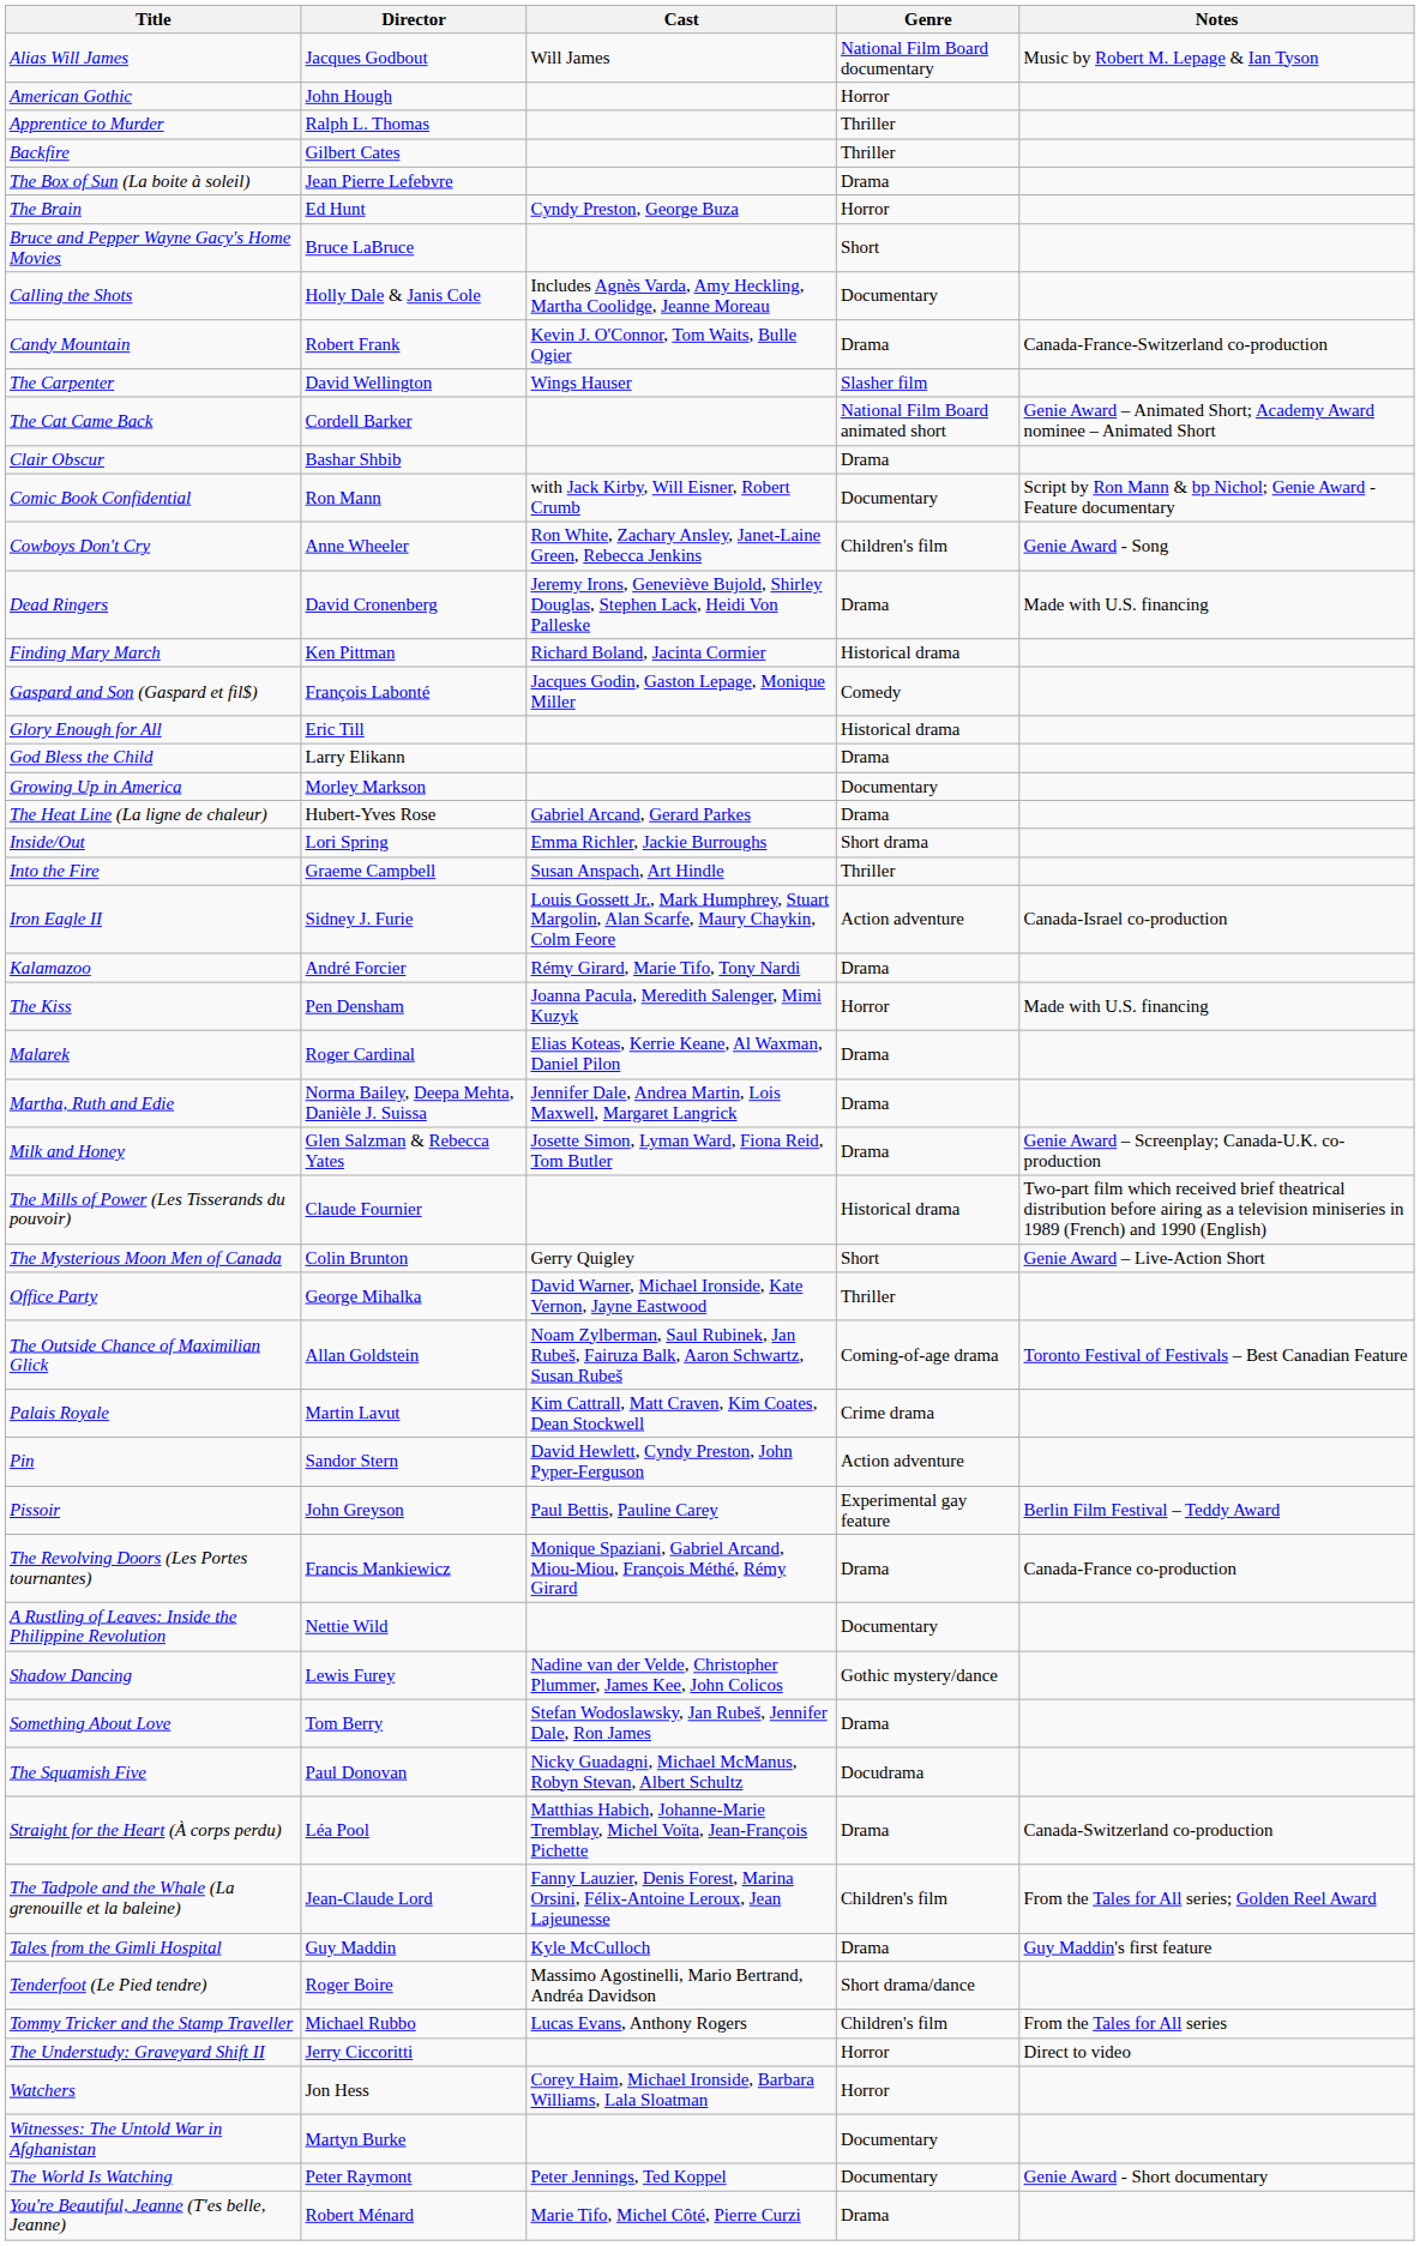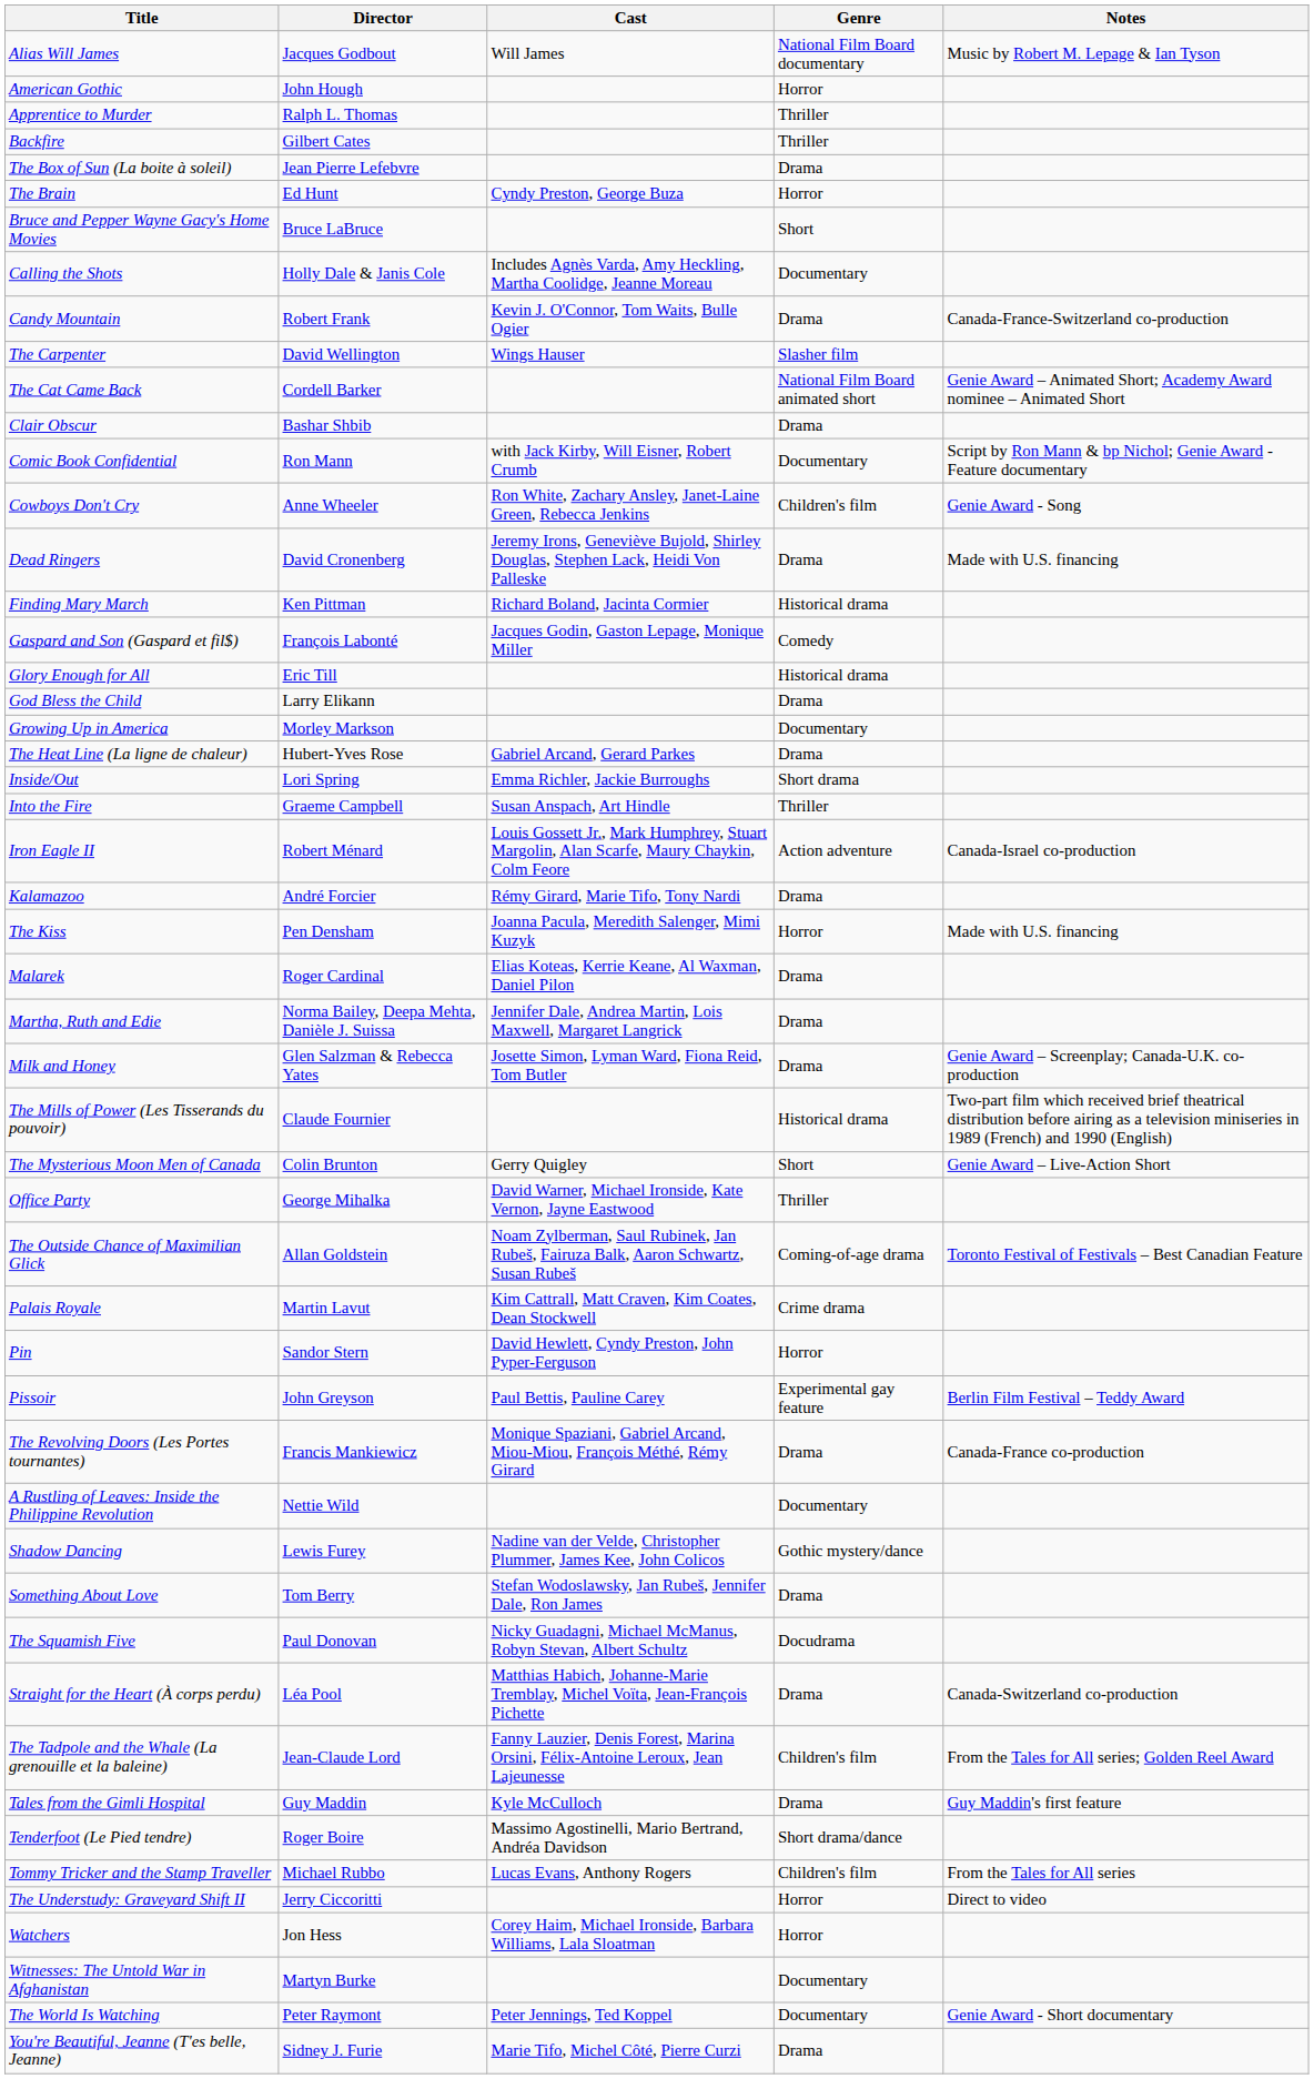 <table class="wikitable" style="width:100%;">
 <tr>
 <th style="width:21%;">Title</th>
 <th style="width:16%;">Director</th>
 <th style="width:22%;">Cast</th>
 <th style="width:13%;">Genre</th>
 <th style="width:28%;">Notes</th>
 </tr>
 <tr>
 <td><em><a href='#'>Alias Will James</a></em></td>
 <td><a href='#'>Jacques Godbout</a></td>
 <td>Will James</td>
 <td><a href='#'>National Film Board</a> documentary</td>
 <td>Music by <a href='#'>Robert M. Lepage</a> & <a href='#'>Ian Tyson</a></td>
 </tr>
 <tr>
 <td><em><a href='#'>American Gothic</a></em></td>
 <td><a href='#'>John Hough</a></td>
 <td></td>
 <td>Horror</td>
 <td></td>
 </tr>
 <tr>
 <td><em><a href='#'>Apprentice to Murder</a></em></td>
 <td><a href='#'>Ralph L. Thomas</a></td>
 <td></td>
 <td>Thriller</td>
 <td></td>
 </tr>
 <tr>
 <td><em><a href='#'>Backfire</a></em></td>
 <td><a href='#'>Gilbert Cates</a></td>
 <td></td>
 <td>Thriller</td>
 <td></td>
 </tr>
 <tr>
 <td><em><a href='#'>The Box of Sun</a> (La boite à soleil)</em></td>
 <td><a href='#'>Jean Pierre Lefebvre</a></td>
 <td></td>
 <td>Drama</td>
 <td></td>
 </tr>
 <tr>
 <td><em><a href='#'>The Brain</a></em></td>
 <td><a href='#'>Ed Hunt</a></td>
 <td><a href='#'>Cyndy Preston</a>, <a href='#'>George Buza</a></td>
 <td>Horror</td>
 <td></td>
 </tr>
 <tr>
 <td><em><a href='#'>Bruce and Pepper Wayne Gacy's Home Movies</a></em></td>
 <td><a href='#'>Bruce LaBruce</a></td>
 <td></td>
 <td>Short</td>
 <td></td>
 </tr>
 <tr>
 <td><em><a href='#'>Calling the Shots</a></em></td>
 <td><a href='#'>Holly Dale</a> & <a href='#'>Janis Cole</a></td>
 <td>Includes <a href='#'>Agnès Varda</a>, <a href='#'>Amy Heckling</a>, <a href='#'>Martha Coolidge</a>, <a href='#'>Jeanne Moreau</a></td>
 <td>Documentary</td>
 <td></td>
 </tr>
 <tr>
 <td><em><a href='#'>Candy Mountain</a></em></td>
 <td><a href='#'>Robert Frank</a></td>
 <td><a href='#'>Kevin J. O'Connor</a>, <a href='#'>Tom Waits</a>, <a href='#'>Bulle Ogier</a></td>
 <td>Drama</td>
 <td>Canada-France-Switzerland co-production</td>
 </tr>
 <tr>
 <td><em><a href='#'>The Carpenter</a></em></td>
 <td><a href='#'>David Wellington</a></td>
 <td><a href='#'>Wings Hauser</a></td>
 <td><a href='#'>Slasher film</a></td>
 <td></td>
 </tr>
 <tr>
 <td><em><a href='#'>The Cat Came Back</a></em></td>
 <td><a href='#'>Cordell Barker</a></td>
 <td></td>
 <td><a href='#'>National Film Board</a> animated short</td>
 <td><a href='#'>Genie Award</a> – Animated Short; <a href='#'>Academy Award</a> nominee – Animated Short</td>
 </tr>
 <tr>
 <td><em><a href='#'>Clair Obscur</a></em></td>
 <td><a href='#'>Bashar Shbib</a></td>
 <td></td>
 <td>Drama</td>
 <td></td>
 </tr>
 <tr>
 <td><em><a href='#'>Comic Book Confidential</a></em></td>
 <td><a href='#'>Ron Mann</a></td>
 <td>with <a href='#'>Jack Kirby</a>, <a href='#'>Will Eisner</a>, <a href='#'>Robert Crumb</a></td>
 <td>Documentary</td>
 <td>Script by <a href='#'>Ron Mann</a> & <a href='#'>bp Nichol</a>; <a href='#'>Genie Award</a> - Feature documentary</td>
 </tr>
 <tr>
 <td><em><a href='#'>Cowboys Don't Cry</a></em></td>
 <td><a href='#'>Anne Wheeler</a></td>
 <td><a href='#'>Ron White</a>, <a href='#'>Zachary Ansley</a>, <a href='#'>Janet-Laine Green</a>, <a href='#'>Rebecca Jenkins</a></td>
 <td>Children's film</td>
 <td><a href='#'>Genie Award</a> - Song</td>
 </tr>
 <tr>
 <td><em><a href='#'>Dead Ringers</a></em></td>
 <td><a href='#'>David Cronenberg</a></td>
 <td><a href='#'>Jeremy Irons</a>, <a href='#'>Geneviève Bujold</a>, <a href='#'>Shirley Douglas</a>, <a href='#'>Stephen Lack</a>, <a href='#'>Heidi Von Palleske</a></td>
 <td>Drama</td>
 <td>Made with U.S. financing</td>
 </tr>
 <tr>
 <td><em><a href='#'>Finding Mary March</a></em></td>
 <td><a href='#'>Ken Pittman</a></td>
 <td><a href='#'>Richard Boland</a>, <a href='#'>Jacinta Cormier</a></td>
 <td>Historical drama</td>
 <td></td>
 </tr>
 <tr>
 <td><em><a href='#'>Gaspard and Son</a> (Gaspard et fil$)</em></td>
 <td><a href='#'>François Labonté</a></td>
 <td><a href='#'>Jacques Godin</a>, <a href='#'>Gaston Lepage</a>, <a href='#'>Monique Miller</a></td>
 <td>Comedy</td>
 <td></td>
 </tr>
 <tr>
 <td><em><a href='#'>Glory Enough for All</a></em></td>
 <td><a href='#'>Eric Till</a></td>
 <td></td>
 <td>Historical drama</td>
 <td></td>
 </tr>
 <tr>
 <td><em><a href='#'>God Bless the Child</a></em></td>
 <td>Larry Elikann</td>
 <td></td>
 <td>Drama</td>
 <td></td>
 </tr>
 <tr>
 <td><em><a href='#'>Growing Up in America</a></em></td>
 <td><a href='#'>Morley Markson</a></td>
 <td></td>
 <td>Documentary</td>
 <td></td>
 </tr>
 <tr>
 <td><em><a href='#'>The Heat Line</a> (La ligne de chaleur)</em></td>
 <td>Hubert-Yves Rose</td>
 <td><a href='#'>Gabriel Arcand</a>, <a href='#'>Gerard Parkes</a></td>
 <td>Drama</td>
 <td></td>
 </tr>
 <tr>
 <td><em><a href='#'>Inside/Out</a></em></td>
 <td><a href='#'>Lori Spring</a></td>
 <td><a href='#'>Emma Richler</a>, <a href='#'>Jackie Burroughs</a></td>
 <td>Short drama</td>
 <td></td>
 </tr>
 <tr>
 <td><em><a href='#'>Into the Fire</a></em></td>
 <td><a href='#'>Graeme Campbell</a></td>
 <td><a href='#'>Susan Anspach</a>, <a href='#'>Art Hindle</a></td>
 <td>Thriller</td>
 <td></td>
 </tr>
 <tr>
 <td><em><a href='#'>Iron Eagle II</a></em></td>
-<td><a href='#'>Sidney J. Furie</a></td>
+<td><a href='#'>Robert Ménard</a></td>
 <td><a href='#'>Louis Gossett Jr.</a>, <a href='#'>Mark Humphrey</a>, <a href='#'>Stuart Margolin</a>, <a href='#'>Alan Scarfe</a>, <a href='#'>Maury Chaykin</a>, <a href='#'>Colm Feore</a></td>
 <td>Action adventure</td>
 <td>Canada-Israel co-production</td>
 </tr>
 <tr>
 <td><em><a href='#'>Kalamazoo</a></em></td>
 <td><a href='#'>André Forcier</a></td>
 <td><a href='#'>Rémy Girard</a>, <a href='#'>Marie Tifo</a>, <a href='#'>Tony Nardi</a></td>
 <td>Drama</td>
 <td></td>
 </tr>
 <tr>
 <td><em><a href='#'>The Kiss</a></em></td>
 <td><a href='#'>Pen Densham</a></td>
 <td><a href='#'>Joanna Pacula</a>, <a href='#'>Meredith Salenger</a>, <a href='#'>Mimi Kuzyk</a></td>
 <td>Horror</td>
 <td>Made with U.S. financing</td>
 </tr>
 <tr>
 <td><em><a href='#'>Malarek</a></em></td>
 <td><a href='#'>Roger Cardinal</a></td>
 <td><a href='#'>Elias Koteas</a>, <a href='#'>Kerrie Keane</a>, <a href='#'>Al Waxman</a>, <a href='#'>Daniel Pilon</a></td>
 <td>Drama</td>
 <td></td>
 </tr>
 <tr>
 <td><em><a href='#'>Martha, Ruth and Edie</a></em></td>
 <td><a href='#'>Norma Bailey</a>, <a href='#'>Deepa Mehta</a>, <a href='#'>Danièle J. Suissa</a></td>
 <td><a href='#'>Jennifer Dale</a>, <a href='#'>Andrea Martin</a>, <a href='#'>Lois Maxwell</a>, <a href='#'>Margaret Langrick</a></td>
 <td>Drama</td>
 <td></td>
 </tr>
 <tr>
 <td><em><a href='#'>Milk and Honey</a></em></td>
 <td><a href='#'>Glen Salzman</a> & <a href='#'>Rebecca Yates</a></td>
 <td><a href='#'>Josette Simon</a>, <a href='#'>Lyman Ward</a>, <a href='#'>Fiona Reid</a>, <a href='#'>Tom Butler</a></td>
 <td>Drama</td>
 <td><a href='#'>Genie Award</a> – Screenplay; Canada-U.K. co-production</td>
 </tr>
 <tr>
 <td><em><a href='#'>The Mills of Power</a> (Les Tisserands du pouvoir)</em></td>
 <td><a href='#'>Claude Fournier</a></td>
 <td></td>
 <td>Historical drama</td>
 <td>Two-part film which received brief theatrical distribution before airing as a television miniseries in 1989 (French) and 1990 (English)</td>
 </tr>
 <tr>
 <td><em><a href='#'>The Mysterious Moon Men of Canada</a></em></td>
 <td><a href='#'>Colin Brunton</a></td>
 <td>Gerry Quigley</td>
 <td>Short</td>
 <td><a href='#'>Genie Award</a> – Live-Action Short</td>
 </tr>
 <tr>
 <td><em><a href='#'>Office Party</a></em></td>
 <td><a href='#'>George Mihalka</a></td>
 <td><a href='#'>David Warner</a>, <a href='#'>Michael Ironside</a>, <a href='#'>Kate Vernon</a>, <a href='#'>Jayne Eastwood</a></td>
 <td>Thriller</td>
 <td></td>
 </tr>
 <tr>
 <td><em><a href='#'>The Outside Chance of Maximilian Glick</a></em></td>
 <td><a href='#'>Allan Goldstein</a></td>
 <td><a href='#'>Noam Zylberman</a>, <a href='#'>Saul Rubinek</a>, <a href='#'>Jan Rubeš</a>, <a href='#'>Fairuza Balk</a>, <a href='#'>Aaron Schwartz</a>, <a href='#'>Susan Rubeš</a></td>
 <td>Coming-of-age drama</td>
 <td><a href='#'>Toronto Festival of Festivals</a> – Best Canadian Feature</td>
 </tr>
 <tr>
 <td><em><a href='#'>Palais Royale</a></em></td>
 <td><a href='#'>Martin Lavut</a></td>
 <td><a href='#'>Kim Cattrall</a>, <a href='#'>Matt Craven</a>, <a href='#'>Kim Coates</a>, <a href='#'>Dean Stockwell</a></td>
 <td>Crime drama</td>
 <td></td>
 </tr>
 <tr>
 <td><em><a href='#'>Pin</a></em></td>
 <td><a href='#'>Sandor Stern</a></td>
 <td><a href='#'>David Hewlett</a>, <a href='#'>Cyndy Preston</a>, <a href='#'>John Pyper-Ferguson</a></td>
-<td>Action adventure</td>
+<td>Horror</td>
 <td></td>
 </tr>
 <tr>
 <td><em><a href='#'>Pissoir</a></em></td>
 <td><a href='#'>John Greyson</a></td>
 <td><a href='#'>Paul Bettis</a>, <a href='#'>Pauline Carey</a></td>
 <td>Experimental gay feature</td>
 <td><a href='#'>Berlin Film Festival</a> – <a href='#'>Teddy Award</a></td>
 </tr>
 <tr>
 <td><em><a href='#'>The Revolving Doors</a> (Les Portes tournantes)</em></td>
 <td><a href='#'>Francis Mankiewicz</a></td>
 <td><a href='#'>Monique Spaziani</a>, <a href='#'>Gabriel Arcand</a>, <a href='#'>Miou-Miou</a>, <a href='#'>François Méthé</a>, <a href='#'>Rémy Girard</a></td>
 <td>Drama</td>
 <td>Canada-France co-production</td>
 </tr>
 <tr>
 <td><em><a href='#'>A Rustling of Leaves: Inside the Philippine Revolution</a></em></td>
 <td><a href='#'>Nettie Wild</a></td>
 <td></td>
 <td>Documentary</td>
 <td></td>
 </tr>
 <tr>
 <td><em><a href='#'>Shadow Dancing</a></em></td>
 <td><a href='#'>Lewis Furey</a></td>
 <td><a href='#'>Nadine van der Velde</a>, <a href='#'>Christopher Plummer</a>, <a href='#'>James Kee</a>, <a href='#'>John Colicos</a></td>
 <td>Gothic mystery/dance</td>
 <td></td>
 </tr>
 <tr>
 <td><em><a href='#'>Something About Love</a></em></td>
 <td><a href='#'>Tom Berry</a></td>
 <td><a href='#'>Stefan Wodoslawsky</a>, <a href='#'>Jan Rubeš</a>, <a href='#'>Jennifer Dale</a>, <a href='#'>Ron James</a></td>
 <td>Drama</td>
 <td></td>
 </tr>
 <tr>
 <td><em><a href='#'>The Squamish Five</a></em></td>
 <td><a href='#'>Paul Donovan</a></td>
 <td><a href='#'>Nicky Guadagni</a>, <a href='#'>Michael McManus</a>, <a href='#'>Robyn Stevan</a>, <a href='#'>Albert Schultz</a></td>
 <td>Docudrama</td>
 <td></td>
 </tr>
 <tr>
 <td><em><a href='#'>Straight for the Heart</a> (À corps perdu)</em></td>
 <td><a href='#'>Léa Pool</a></td>
 <td><a href='#'>Matthias Habich</a>, <a href='#'>Johanne-Marie Tremblay</a>, <a href='#'>Michel Voïta</a>, <a href='#'>Jean-François Pichette</a></td>
 <td>Drama</td>
 <td>Canada-Switzerland co-production</td>
 </tr>
 <tr>
 <td><em><a href='#'>The Tadpole and the Whale</a> (La grenouille et la baleine)</em></td>
 <td><a href='#'>Jean-Claude Lord</a></td>
 <td><a href='#'>Fanny Lauzier</a>, <a href='#'>Denis Forest</a>, <a href='#'>Marina Orsini</a>, <a href='#'>Félix-Antoine Leroux</a>, <a href='#'>Jean Lajeunesse</a></td>
 <td>Children's film</td>
 <td>From the <a href='#'>Tales for All</a> series; <a href='#'>Golden Reel Award</a></td>
 </tr>
 <tr>
 <td><em><a href='#'>Tales from the Gimli Hospital</a></em></td>
 <td><a href='#'>Guy Maddin</a></td>
 <td><a href='#'>Kyle McCulloch</a></td>
 <td>Drama</td>
 <td><a href='#'>Guy Maddin</a>'s first feature</td>
 </tr>
 <tr>
 <td><em><a href='#'>Tenderfoot</a> (Le Pied tendre)</em></td>
 <td><a href='#'>Roger Boire</a></td>
 <td>Massimo Agostinelli, Mario Bertrand, Andréa Davidson</td>
 <td>Short drama/dance</td>
 <td></td>
 </tr>
 <tr>
 <td><em><a href='#'>Tommy Tricker and the Stamp Traveller</a></em></td>
 <td><a href='#'>Michael Rubbo</a></td>
 <td><a href='#'>Lucas Evans</a>, Anthony Rogers</td>
 <td>Children's film</td>
 <td>From the <a href='#'>Tales for All</a> series</td>
 </tr>
 <tr>
 <td><em><a href='#'>The Understudy: Graveyard Shift II</a></em></td>
 <td><a href='#'>Jerry Ciccoritti</a></td>
 <td></td>
 <td>Horror</td>
 <td>Direct to video</td>
 </tr>
 <tr>
 <td><em><a href='#'>Watchers</a></em></td>
 <td>Jon Hess</td>
 <td><a href='#'>Corey Haim</a>, <a href='#'>Michael Ironside</a>, <a href='#'>Barbara Williams</a>, <a href='#'>Lala Sloatman</a></td>
 <td>Horror</td>
 <td></td>
 </tr>
 <tr>
 <td><em><a href='#'>Witnesses: The Untold War in Afghanistan</a></em></td>
 <td><a href='#'>Martyn Burke</a></td>
 <td></td>
 <td>Documentary</td>
 <td></td>
 </tr>
 <tr>
 <td><em><a href='#'>The World Is Watching</a></em></td>
 <td><a href='#'>Peter Raymont</a></td>
 <td><a href='#'>Peter Jennings</a>, <a href='#'>Ted Koppel</a></td>
 <td>Documentary</td>
 <td><a href='#'>Genie Award</a> - Short documentary</td>
 </tr>
 <tr>
 <td><em><a href='#'>You're Beautiful, Jeanne</a> (T'es belle, Jeanne)</em></td>
-<td><a href='#'>Robert Ménard</a></td>
+<td><a href='#'>Sidney J. Furie</a></td>
 <td><a href='#'>Marie Tifo</a>, <a href='#'>Michel Côté</a>, <a href='#'>Pierre Curzi</a></td>
 <td>Drama</td>
 <td></td>
 </tr>
 </table>
